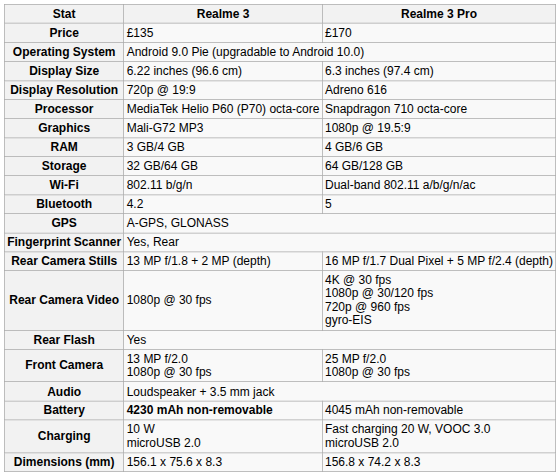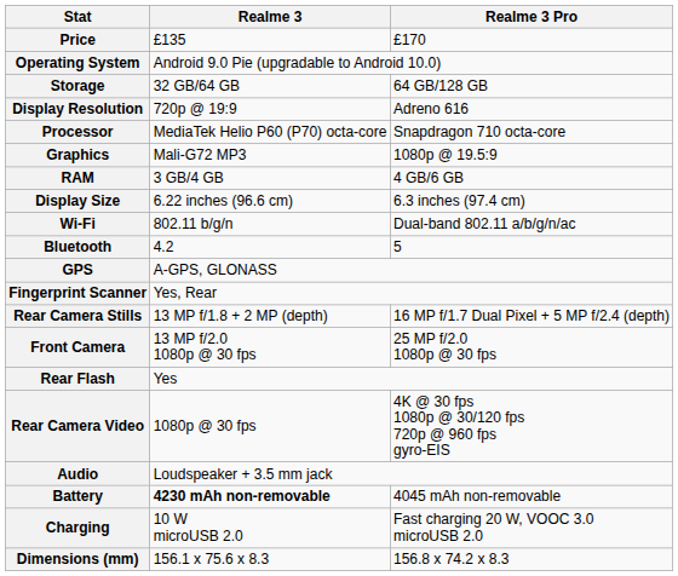 <table class="wikitable">
 <tr>
 <th>Stat</th>
 <th>Realme 3</th>
 <th>Realme 3 Pro</th>
 </tr>
 <tr>
 <th>Price</th>
 <td>£135</td>
 <td>£170</td>
 </tr>
 <tr>
 <th>Operating System</th>
 <td colspan="2">Android 9.0 Pie (upgradable to Android 10.0)</td>
 </tr>
 <tr>
-<th>Display Size</th>
-<td>6.22 inches (96.6 cm)</td>
-<td>6.3 inches (97.4 cm)</td>
+<th>Storage</th>
+<td>32 GB/64 GB</td>
+<td>64 GB/128 GB</td>
 </tr>
 <tr>
 <th>Display Resolution</th>
 <td>720p @ 19:9</td>
 <td>Adreno 616</td>
 </tr>
 <tr>
 <th>Processor</th>
 <td>MediaTek Helio P60 (P70) octa-core</td>
 <td>Snapdragon 710 octa-core</td>
 </tr>
 <tr>
 <th>Graphics</th>
 <td>Mali-G72 MP3</td>
 <td>1080p @ 19.5:9</td>
 </tr>
 <tr>
 <th>RAM</th>
 <td>3 GB/4 GB</td>
 <td>4 GB/6 GB</td>
 </tr>
 <tr>
-<th>Storage</th>
-<td>32 GB/64 GB</td>
-<td>64 GB/128 GB</td>
+<th>Display Size</th>
+<td>6.22 inches (96.6 cm)</td>
+<td>6.3 inches (97.4 cm)</td>
 </tr>
 <tr>
 <th>Wi-Fi</th>
 <td>802.11 b/g/n</td>
 <td>Dual-band 802.11 a/b/g/n/ac</td>
 </tr>
 <tr>
 <th>Bluetooth</th>
 <td>4.2</td>
 <td>5</td>
 </tr>
 <tr>
 <th>GPS</th>
 <td colspan="2">A-GPS, GLONASS</td>
 </tr>
 <tr>
 <th>Fingerprint Scanner</th>
 <td colspan="2">Yes, Rear</td>
 </tr>
 <tr>
 <th>Rear Camera Stills</th>
 <td>13 MP f/1.8 + 2 MP (depth)</td>
 <td>16 MP f/1.7 Dual Pixel + 5 MP f/2.4 (depth)</td>
 </tr>
 <tr>
-<th>Rear Camera Video</th>
-<td>1080p @ 30 fps</td>
-<td>4K @ 30 fps<br>1080p @ 30/120 fps<br>720p @ 960 fps<br>gyro-EIS</td>
+<th>Front Camera</th>
+<td>13 MP f/2.0<br>1080p @ 30 fps</td>
+<td>25 MP f/2.0<br>1080p @ 30 fps</td>
 </tr>
 <tr>
 <th>Rear Flash</th>
 <td colspan="2">Yes</td>
 </tr>
 <tr>
-<th>Front Camera</th>
-<td>13 MP f/2.0<br>1080p @ 30 fps</td>
-<td>25 MP f/2.0<br>1080p @ 30 fps</td>
+<th>Rear Camera Video</th>
+<td>1080p @ 30 fps</td>
+<td>4K @ 30 fps<br>1080p @ 30/120 fps<br>720p @ 960 fps<br>gyro-EIS</td>
 </tr>
 <tr>
 <th>Audio</th>
 <td colspan="2">Loudspeaker + 3.5 mm jack</td>
 </tr>
 <tr>
 <th>Battery</th>
 <td><strong>4230 mAh non-removable</strong></td>
 <td>4045 mAh non-removable</td>
 </tr>
 <tr>
 <th>Charging</th>
 <td>10 W<br>microUSB 2.0</td>
 <td>Fast charging 20 W, VOOC 3.0<br>microUSB 2.0</td>
 </tr>
 <tr>
 <th>Dimensions (mm)</th>
 <td>156.1 x 75.6 x 8.3</td>
 <td>156.8 x 74.2 x 8.3</td>
 </tr>
 </table>
